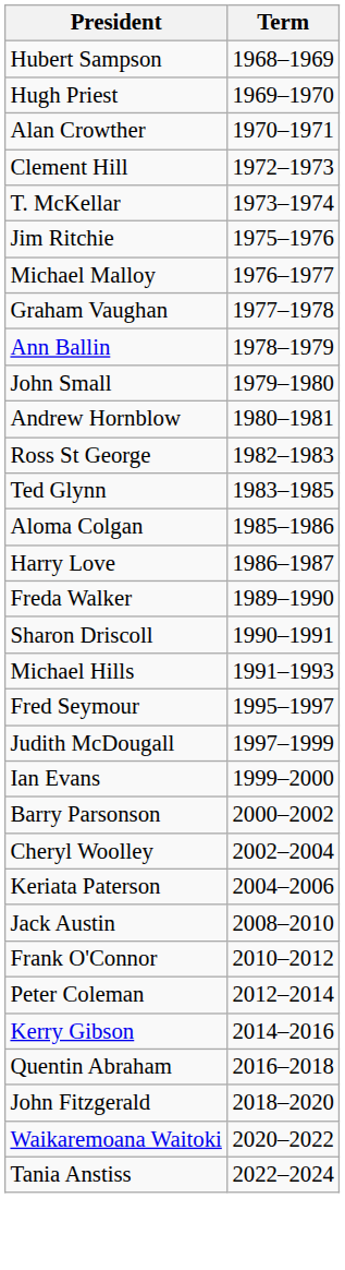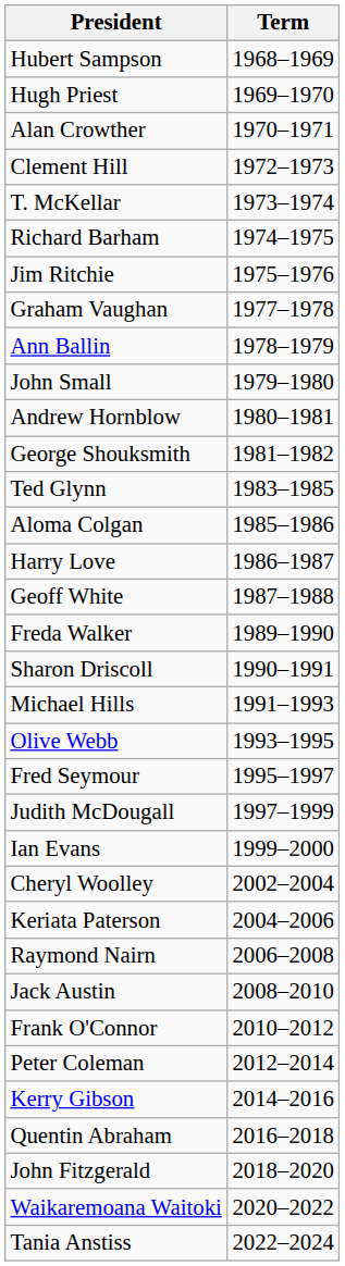 <table class="wikitable">
 <tr>
 <th colspan="1">President</th>
 <th>Term</th>
 </tr>
 <tr>
 <td>Hubert Sampson</td>
 <td>1968–1969</td>
 </tr>
 <tr>
 <td>Hugh Priest</td>
 <td>1969–1970</td>
 </tr>
 <tr>
 <td>Alan Crowther</td>
 <td>1970–1971</td>
 </tr>
 <tr>
 <td>Clement Hill</td>
 <td>1972–1973</td>
 </tr>
 <tr>
 <td>T. McKellar</td>
 <td>1973–1974</td>
 </tr>
 <tr>
+<td>Richard Barham</td>
+<td>1974–1975</td>
+</tr>
+<tr>
 <td>Jim Ritchie</td>
 <td>1975–1976</td>
-</tr>
-<tr>
-<td>Michael Malloy</td>
-<td>1976–1977</td>
 </tr>
 <tr>
 <td>Graham Vaughan</td>
 <td>1977–1978</td>
 </tr>
 <tr>
 <td><a href='#'>Ann Ballin</a></td>
 <td>1978–1979</td>
 </tr>
 <tr>
 <td>John Small</td>
 <td>1979–1980</td>
 </tr>
 <tr>
 <td>Andrew Hornblow</td>
 <td>1980–1981</td>
 </tr>
 <tr>
-<td>Ross St George</td>
-<td>1982–1983</td>
+<td>George Shouksmith</td>
+<td>1981–1982</td>
 </tr>
 <tr>
 <td>Ted Glynn</td>
 <td>1983–1985</td>
 </tr>
 <tr>
 <td>Aloma Colgan</td>
 <td>1985–1986</td>
 </tr>
 <tr>
 <td>Harry Love</td>
 <td>1986–1987</td>
 </tr>
 <tr>
+<td>Geoff White</td>
+<td>1987–1988</td>
+</tr>
+<tr>
 <td>Freda Walker</td>
 <td>1989–1990</td>
 </tr>
 <tr>
 <td>Sharon Driscoll</td>
 <td>1990–1991</td>
 </tr>
 <tr>
 <td>Michael Hills</td>
 <td>1991–1993</td>
+</tr>
+<tr>
+<td><a href='#'>Olive Webb</a></td>
+<td>1993–1995</td>
 </tr>
 <tr>
 <td>Fred Seymour</td>
 <td>1995–1997</td>
 </tr>
 <tr>
 <td>Judith McDougall</td>
 <td>1997–1999</td>
 </tr>
 <tr>
 <td>Ian Evans</td>
 <td>1999–2000</td>
 </tr>
 <tr>
-<td>Barry Parsonson</td>
-<td>2000–2002</td>
-</tr>
-<tr>
 <td>Cheryl Woolley</td>
 <td>2002–2004</td>
 </tr>
 <tr>
 <td>Keriata Paterson</td>
 <td>2004–2006</td>
+</tr>
+<tr>
+<td>Raymond Nairn</td>
+<td>2006–2008</td>
 </tr>
 <tr>
 <td>Jack Austin</td>
 <td>2008–2010</td>
 </tr>
 <tr>
 <td>Frank O'Connor</td>
 <td>2010–2012</td>
 </tr>
 <tr>
 <td>Peter Coleman</td>
 <td>2012–2014</td>
 </tr>
 <tr>
 <td><a href='#'>Kerry Gibson</a></td>
 <td>2014–2016</td>
 </tr>
 <tr>
 <td>Quentin Abraham</td>
 <td>2016–2018</td>
 </tr>
 <tr>
 <td>John Fitzgerald</td>
 <td>2018–2020</td>
 </tr>
 <tr>
 <td><a href='#'>Waikaremoana Waitoki</a></td>
 <td>2020–2022</td>
 </tr>
 <tr>
 <td>Tania Anstiss</td>
 <td>2022–2024</td>
 </tr>
 </table>
